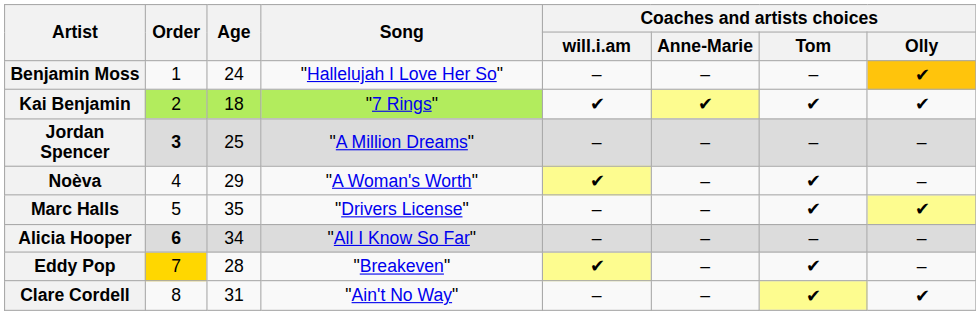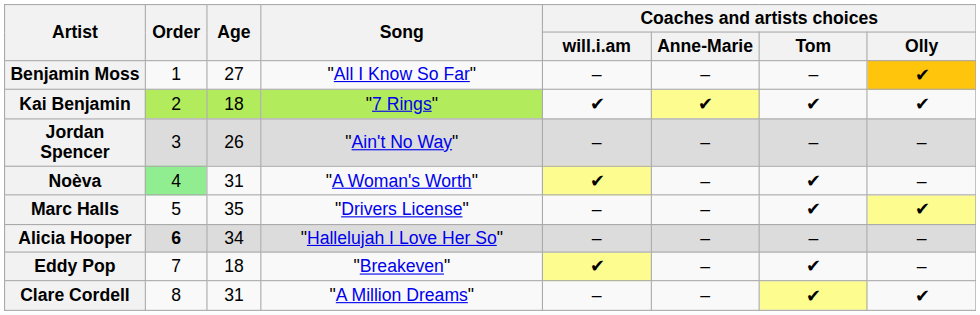 <table class="wikitable" style="text-align:center; width:100%">
 <tr>
 <th scope="col" rowspan="2" style="width:13%">Artist</th>
 <th scope="col" rowspan="2" style="width:05%">Order</th>
 <th scope="col" rowspan="2" style="width:05%">Age</th>
 <th scope="col" rowspan="2" style="width:26%">Song</th>
 <th scope="col" colspan="4" style="width:40%">Coaches and artists choices</th>
 </tr>
 <tr>
 <th style="width:10%">will.i.am</th>
 <th style="width:10%">Anne-Marie</th>
 <th style="width:10%">Tom</th>
 <th style="width:10%">Olly</th>
 </tr>
 <tr>
 <th scope="row">Benjamin Moss</th>
 <td>1</td>
-<td>24</td>
-<td>"<a href='#'>Hallelujah I Love Her So</a>"</td>
+<td>27</td>
+<td>"<a href='#'>All I Know So Far</a>"</td>
 <td>–</td>
 <td>–</td>
 <td>–</td>
 <td style="background:#ffc40c">✔</td>
 </tr>
 <tr>
 <th scope="row">Kai Benjamin</th>
 <td style="background:#B2EC5D">2</td>
 <td style="background:#B2EC5D">18</td>
 <td style="background:#B2EC5D">"<a href='#'>7 Rings</a>"</td>
 <td>✔</td>
 <td style="background:#fdfc8f">✔</td>
 <td>✔</td>
 <td>✔</td>
 </tr>
 <tr style="background:#DCDCDC">
 <th scope="row">Jordan Spencer</th>
-<td><strong>3</strong></td>
-<td>25</td>
-<td>"<a href='#'>A Million Dreams</a>"</td>
+<td>3</td>
+<td>26</td>
+<td>"<a href='#'>Ain't No Way</a>"</td>
 <td>–</td>
 <td>–</td>
 <td>–</td>
 <td>–</td>
 </tr>
 <tr>
 <th scope="row">Noèva</th>
-<td>4</td>
-<td>29</td>
+<td style="background: lightgreen;">4</td>
+<td>31</td>
 <td>"<a href='#'>A Woman's Worth</a>"</td>
 <td style="background:#fdfc8f">✔</td>
 <td>–</td>
 <td>✔</td>
 <td>–</td>
 </tr>
 <tr>
 <th scope="row">Marc Halls</th>
 <td>5</td>
 <td>35</td>
 <td>"<a href='#'>Drivers License</a>"</td>
 <td>–</td>
 <td>–</td>
 <td>✔</td>
 <td style="background:#fdfc8f">✔</td>
 </tr>
 <tr style="background:#DCDCDC">
 <th scope="row">Alicia Hooper</th>
 <td><strong>6</strong></td>
 <td>34</td>
-<td>"<a href='#'>All I Know So Far</a>"</td>
+<td>"<a href='#'>Hallelujah I Love Her So</a>"</td>
 <td>–</td>
 <td>–</td>
 <td>–</td>
 <td>–</td>
 </tr>
 <tr>
 <th scope="row">Eddy Pop</th>
-<td style="background: gold;">7</td>
-<td>28</td>
+<td>7</td>
+<td>18</td>
 <td>"<a href='#'>Breakeven</a>"</td>
 <td style="background:#fdfc8f">✔</td>
 <td>–</td>
 <td>✔</td>
 <td>–</td>
 </tr>
 <tr>
 <th scope="row">Clare Cordell</th>
 <td>8</td>
 <td>31</td>
-<td>"<a href='#'>Ain't No Way</a>"</td>
+<td>"<a href='#'>A Million Dreams</a>"</td>
 <td>–</td>
 <td>–</td>
 <td style="background:#fdfc8f">✔</td>
 <td>✔</td>
 </tr>
 </table>
